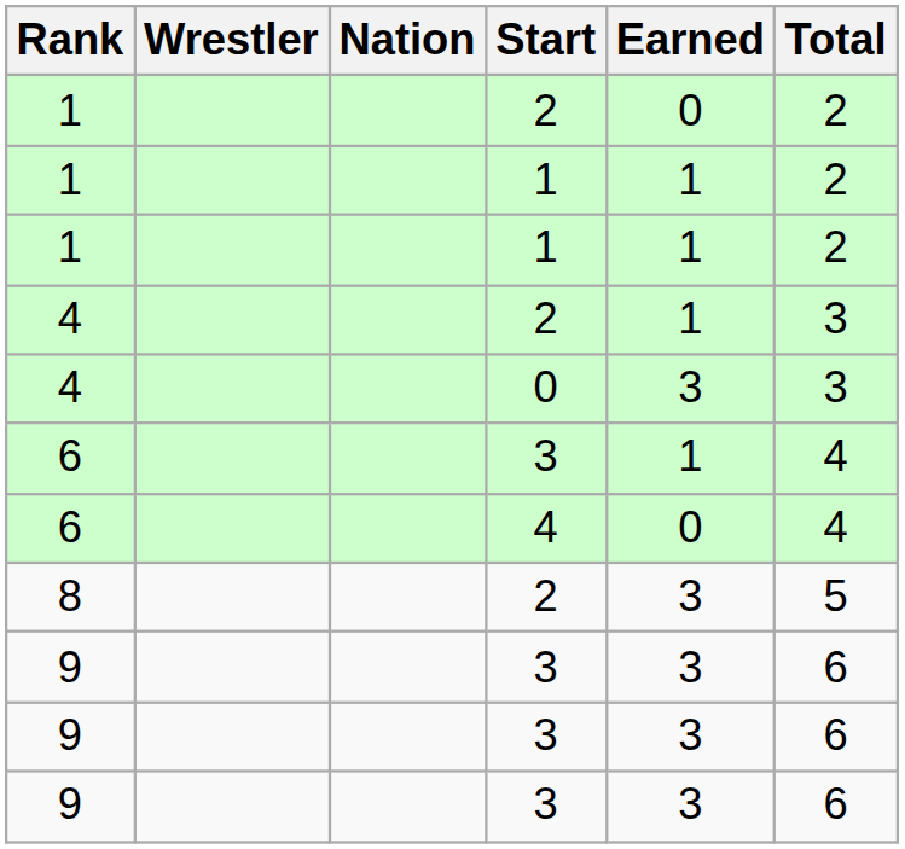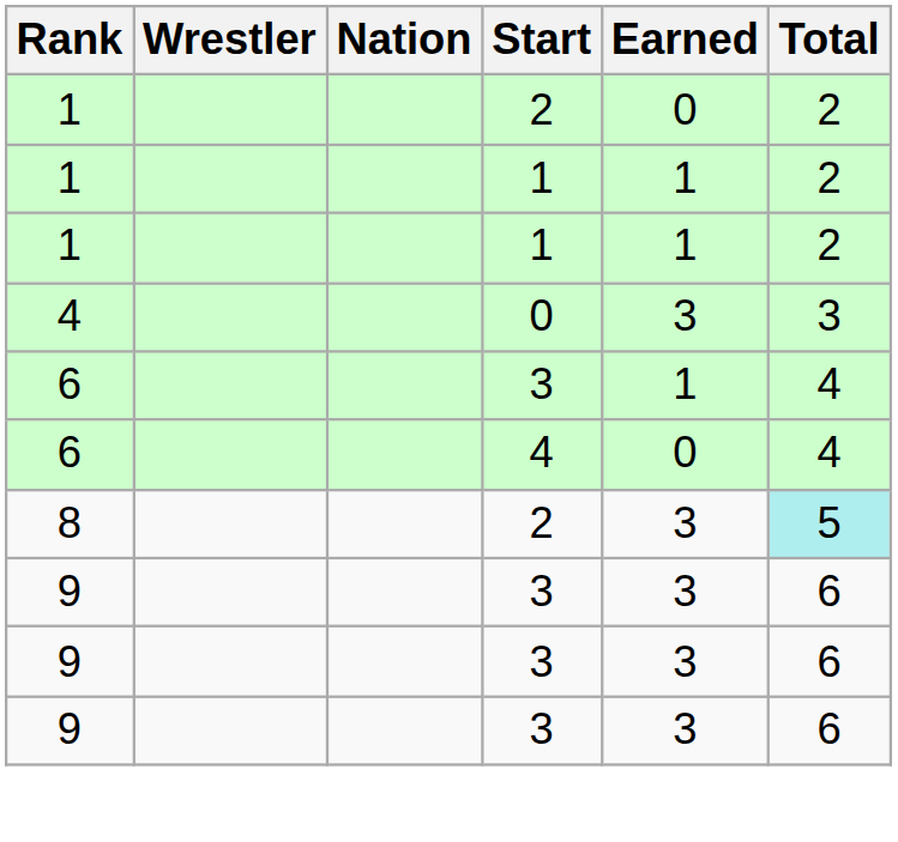 <table class="wikitable sortable" style="text-align:center;">
 <tr>
 <th>Rank</th>
 <th>Wrestler</th>
 <th>Nation</th>
 <th>Start</th>
 <th>Earned</th>
 <th>Total</th>
 </tr>
 <tr style="background:#cfc;">
 <td>1</td>
 <td align=left></td>
 <td align=left></td>
 <td>2</td>
 <td>0</td>
 <td>2</td>
 </tr>
 <tr style="background:#cfc;">
 <td>1</td>
 <td align=left></td>
 <td align=left></td>
 <td>1</td>
 <td>1</td>
 <td>2</td>
 </tr>
 <tr style="background:#cfc;">
 <td>1</td>
 <td align=left></td>
 <td align=left></td>
 <td>1</td>
 <td>1</td>
 <td>2</td>
 </tr>
 <tr style="background:#cfc;">
 <td>4</td>
 <td align=left></td>
 <td align=left></td>
-<td>2</td>
-<td>1</td>
-<td>3</td>
-</tr>
-<tr style="background:#cfc;">
-<td>4</td>
-<td align=left></td>
-<td align=left></td>
 <td>0</td>
 <td>3</td>
 <td>3</td>
 </tr>
 <tr style="background:#cfc;">
 <td>6</td>
 <td align=left></td>
 <td align=left></td>
 <td>3</td>
 <td>1</td>
 <td>4</td>
 </tr>
 <tr style="background:#cfc;">
 <td>6</td>
 <td align=left></td>
 <td align=left></td>
 <td>4</td>
 <td>0</td>
 <td>4</td>
 </tr>
 <tr>
 <td>8</td>
 <td align=left></td>
 <td align=left></td>
 <td>2</td>
 <td>3</td>
-<td>5</td>
+<td style="background: paleturquoise;">5</td>
 </tr>
 <tr>
 <td>9</td>
 <td align=left></td>
 <td align=left></td>
 <td>3</td>
 <td>3</td>
 <td>6</td>
 </tr>
 <tr>
 <td>9</td>
 <td align=left></td>
 <td align=left></td>
 <td>3</td>
 <td>3</td>
 <td>6</td>
 </tr>
 <tr>
 <td>9</td>
 <td align=left></td>
 <td align=left></td>
 <td>3</td>
 <td>3</td>
 <td>6</td>
 </tr>
 </table>
